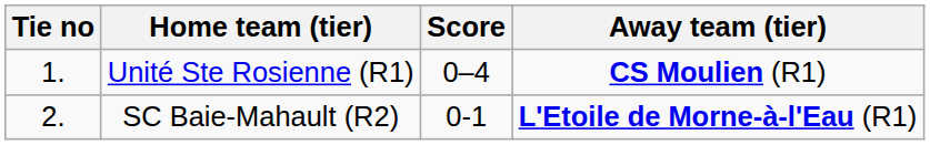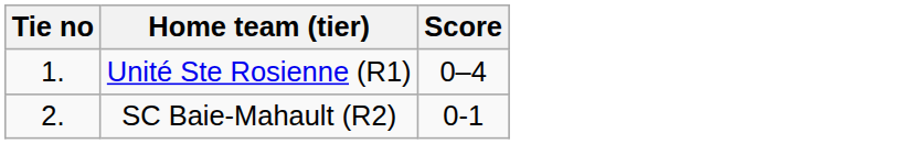 <table class="wikitable" style="text-align: center">
 <tr>
 <th>Tie no</th>
 <th>Home team (tier)</th>
 <th>Score</th>
-<th>Away team (tier)</th>
 </tr>
 <tr>
 <td>1.</td>
 <td> <a href='#'>Unité Ste Rosienne</a> (R1)</td>
 <td>0–4</td>
-<td><strong><a href='#'>CS Moulien</a></strong> (R1) </td>
 </tr>
 <tr>
 <td>2.</td>
 <td> SC Baie-Mahault (R2)</td>
 <td>0-1</td>
-<td><strong><a href='#'>L'Etoile de Morne-à-l'Eau</a></strong> (R1) </td>
 </tr>
 </table>
